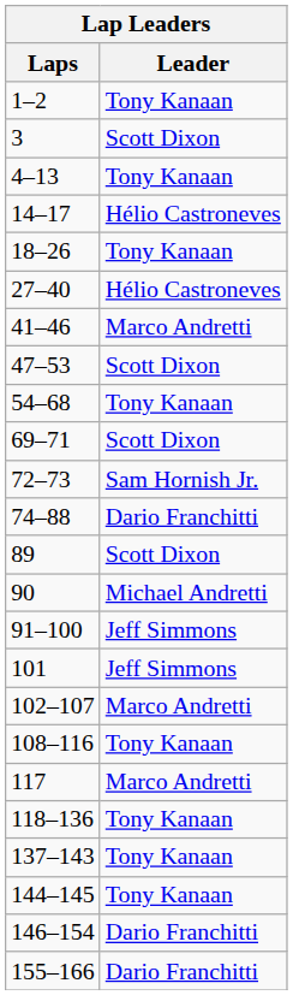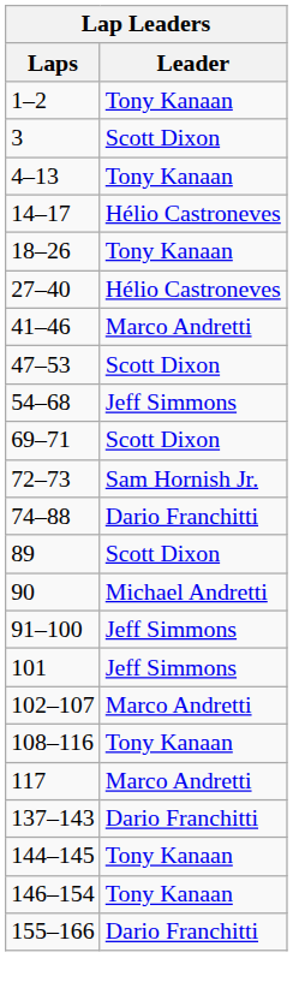 <table class="wikitable">
 <tr>
 <th colspan=2>Lap Leaders</th>
 </tr>
 <tr>
 <th>Laps</th>
 <th>Leader</th>
 </tr>
 <tr>
 <td>1–2</td>
 <td><a href='#'>Tony Kanaan</a></td>
 </tr>
 <tr>
 <td>3</td>
 <td><a href='#'>Scott Dixon</a></td>
 </tr>
 <tr>
 <td>4–13</td>
 <td><a href='#'>Tony Kanaan</a></td>
 </tr>
 <tr>
 <td>14–17</td>
 <td><a href='#'>Hélio Castroneves</a></td>
 </tr>
 <tr>
 <td>18–26</td>
 <td><a href='#'>Tony Kanaan</a></td>
 </tr>
 <tr>
 <td>27–40</td>
 <td><a href='#'>Hélio Castroneves</a></td>
 </tr>
 <tr>
 <td>41–46</td>
 <td><a href='#'>Marco Andretti</a></td>
 </tr>
 <tr>
 <td>47–53</td>
 <td><a href='#'>Scott Dixon</a></td>
 </tr>
 <tr>
 <td>54–68</td>
-<td><a href='#'>Tony Kanaan</a></td>
+<td><a href='#'>Jeff Simmons</a></td>
 </tr>
 <tr>
 <td>69–71</td>
 <td><a href='#'>Scott Dixon</a></td>
 </tr>
 <tr>
 <td>72–73</td>
 <td><a href='#'>Sam Hornish Jr.</a></td>
 </tr>
 <tr>
 <td>74–88</td>
 <td><a href='#'>Dario Franchitti</a></td>
 </tr>
 <tr>
 <td>89</td>
 <td><a href='#'>Scott Dixon</a></td>
 </tr>
 <tr>
 <td>90</td>
 <td><a href='#'>Michael Andretti</a></td>
 </tr>
 <tr>
 <td>91–100</td>
 <td><a href='#'>Jeff Simmons</a></td>
 </tr>
 <tr>
 <td>101</td>
 <td><a href='#'>Jeff Simmons</a></td>
 </tr>
 <tr>
 <td>102–107</td>
 <td><a href='#'>Marco Andretti</a></td>
 </tr>
 <tr>
 <td>108–116</td>
 <td><a href='#'>Tony Kanaan</a></td>
 </tr>
 <tr>
 <td>117</td>
 <td><a href='#'>Marco Andretti</a></td>
 </tr>
 <tr>
-<td>118–136</td>
-<td><a href='#'>Tony Kanaan</a></td>
-</tr>
-<tr>
 <td>137–143</td>
-<td><a href='#'>Tony Kanaan</a></td>
+<td><a href='#'>Dario Franchitti</a></td>
 </tr>
 <tr>
 <td>144–145</td>
 <td><a href='#'>Tony Kanaan</a></td>
 </tr>
 <tr>
 <td>146–154</td>
-<td><a href='#'>Dario Franchitti</a></td>
+<td><a href='#'>Tony Kanaan</a></td>
 </tr>
 <tr>
 <td>155–166</td>
 <td><a href='#'>Dario Franchitti</a></td>
 </tr>
 </table>
